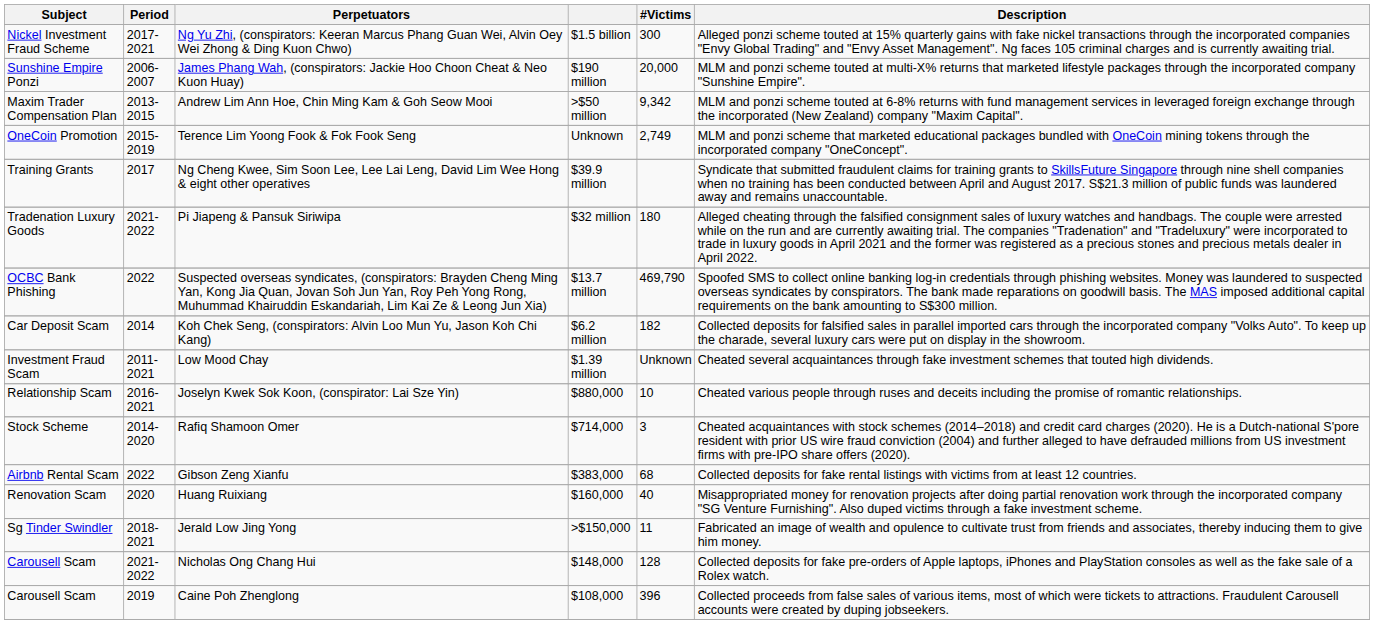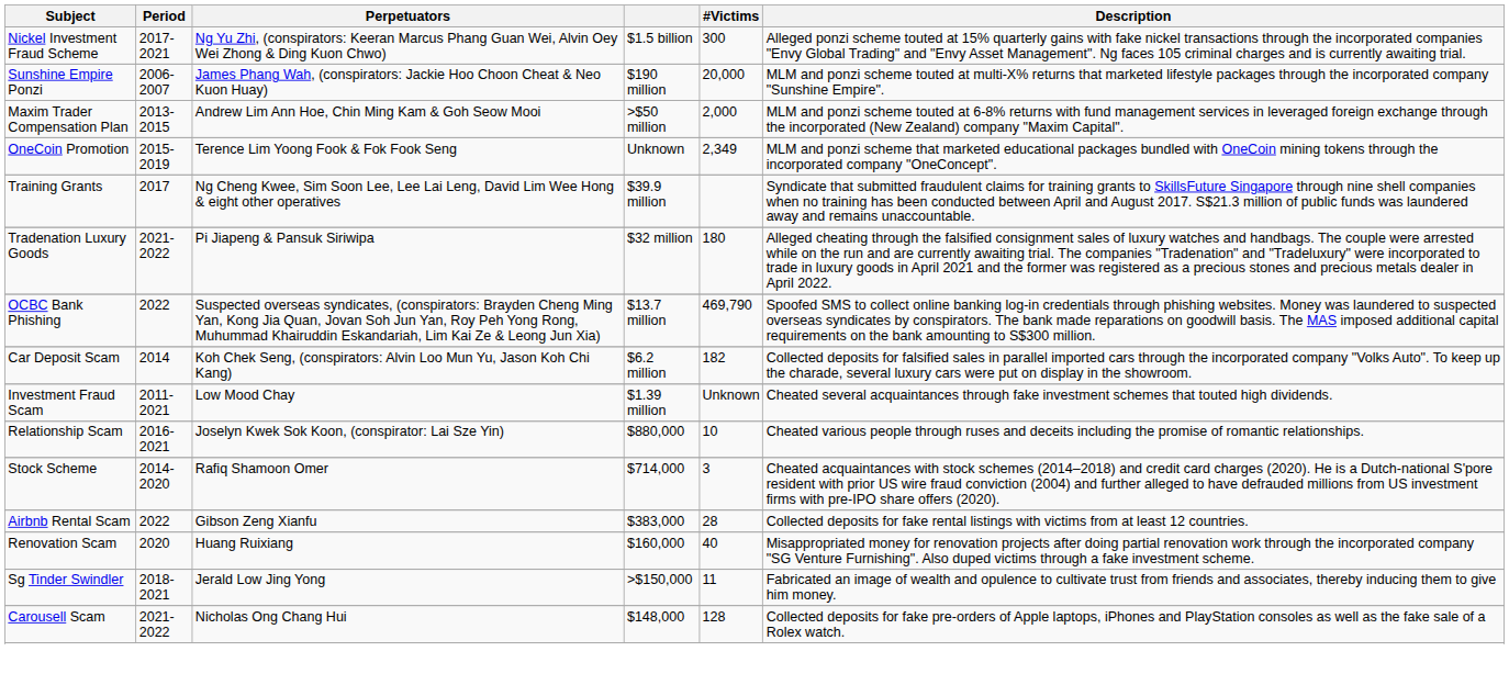 <table class="wikitable" style="font-size:90%">
 <tr>
 <th scope=col>Subject</th>
 <th scope=col>Period</th>
 <th scope=col>Perpetuators</th>
 <th scope=col></th>
 <th scope=col>#Victims</th>
 <th scope=col>Description</th>
 </tr>
 <tr>
 </tr>
 <tr style="vertical-align: top;">
 <td><a href='#'>Nickel</a> Investment Fraud Scheme</td>
 <td>2017-2021</td>
 <td><a href='#'>Ng Yu Zhi</a>, (conspirators: Keeran Marcus Phang Guan Wei, Alvin Oey Wei Zhong & Ding Kuon Chwo)</td>
 <td>$1.5 billion</td>
 <td>300</td>
 <td>Alleged ponzi scheme touted at 15% quarterly gains with fake nickel transactions through the incorporated companies "Envy Global Trading" and "Envy Asset Management". Ng faces 105 criminal charges and is currently awaiting trial.</td>
 </tr>
 <tr>
 </tr>
 <tr style="vertical-align: top;">
 <td><a href='#'>Sunshine Empire</a> Ponzi</td>
 <td>2006-2007</td>
 <td><a href='#'>James Phang Wah</a>, (conspirators: Jackie Hoo Choon Cheat & Neo Kuon Huay)</td>
 <td>$190 million</td>
 <td>20,000</td>
 <td>MLM and ponzi scheme touted at multi-X% returns that marketed lifestyle packages through the incorporated company "Sunshine Empire".</td>
 </tr>
 <tr>
 </tr>
 <tr style="vertical-align: top;">
 <td>Maxim Trader Compensation Plan</td>
 <td>2013-2015</td>
 <td>Andrew Lim Ann Hoe, Chin Ming Kam & Goh Seow Mooi</td>
 <td>>$50 million</td>
-<td>9,342</td>
+<td>2,000</td>
 <td>MLM and ponzi scheme touted at 6-8% returns with fund management services in leveraged foreign exchange through the incorporated (New Zealand) company "Maxim Capital".</td>
 </tr>
 <tr>
 </tr>
 <tr style="vertical-align: top;">
 <td><a href='#'>OneCoin</a> Promotion</td>
 <td>2015-2019</td>
 <td>Terence Lim Yoong Fook & Fok Fook Seng</td>
 <td>Unknown</td>
-<td>2,749</td>
+<td>2,349</td>
 <td>MLM and ponzi scheme that marketed educational packages bundled with <a href='#'>OneCoin</a> mining tokens through the incorporated company "OneConcept".</td>
 </tr>
 <tr>
 </tr>
 <tr style="vertical-align: top;">
 <td>Training Grants</td>
 <td>2017</td>
 <td>Ng Cheng Kwee, Sim Soon Lee, Lee Lai Leng, David Lim Wee Hong & eight other operatives</td>
 <td>$39.9 million</td>
 <td></td>
 <td>Syndicate that submitted fraudulent claims for training grants to <a href='#'>SkillsFuture Singapore</a> through nine shell companies when no training has been conducted between April and August 2017. S$21.3 million of public funds was laundered away and remains unaccountable.</td>
 </tr>
 <tr>
 </tr>
 <tr style="vertical-align: top;">
 <td>Tradenation Luxury Goods</td>
 <td>2021-2022</td>
 <td>Pi Jiapeng & Pansuk Siriwipa</td>
 <td>$32 million</td>
 <td>180</td>
 <td>Alleged cheating through the falsified consignment sales of luxury watches and handbags. The couple were arrested while on the run and are currently awaiting trial. The companies "Tradenation" and "Tradeluxury" were incorporated to trade in luxury goods in April 2021 and the former was registered as a precious stones and precious metals dealer in April 2022.</td>
 </tr>
 <tr>
 </tr>
 <tr style="vertical-align: top;">
 <td><a href='#'>OCBC</a> Bank Phishing</td>
 <td>2022</td>
 <td>Suspected overseas syndicates, (conspirators: Brayden Cheng Ming Yan, Kong Jia Quan, Jovan Soh Jun Yan, Roy Peh Yong Rong, Muhummad Khairuddin Eskandariah, Lim Kai Ze & Leong Jun Xia)</td>
 <td>$13.7 million</td>
 <td>469,790</td>
 <td>Spoofed SMS to collect online banking log-in credentials through phishing websites. Money was laundered to suspected overseas syndicates by conspirators. The bank made reparations on goodwill basis. The <a href='#'>MAS</a> imposed additional capital requirements on the bank amounting to S$300 million.</td>
 </tr>
 <tr>
 </tr>
 <tr style="vertical-align: top;">
 <td>Car Deposit Scam</td>
 <td>2014</td>
 <td>Koh Chek Seng, (conspirators: Alvin Loo Mun Yu, Jason Koh Chi Kang)</td>
 <td>$6.2 million</td>
 <td>182</td>
 <td>Collected deposits for falsified sales in parallel imported cars through the incorporated company "Volks Auto". To keep up the charade, several luxury cars were put on display in the showroom.</td>
 </tr>
 <tr>
 </tr>
 <tr style="vertical-align: top;">
 <td>Investment Fraud Scam</td>
 <td>2011-2021</td>
 <td>Low Mood Chay</td>
 <td>$1.39 million</td>
 <td>Unknown</td>
 <td>Cheated several acquaintances through fake investment schemes that touted high dividends.</td>
 </tr>
 <tr>
 </tr>
 <tr style="vertical-align: top;">
 <td>Relationship Scam</td>
 <td>2016-2021</td>
 <td>Joselyn Kwek Sok Koon, (conspirator: Lai Sze Yin)</td>
 <td>$880,000</td>
 <td>10</td>
 <td>Cheated various people through ruses and deceits including the promise of romantic relationships.</td>
 </tr>
 <tr>
 </tr>
 <tr style="vertical-align: top;">
 <td>Stock Scheme</td>
 <td>2014-2020</td>
 <td>Rafiq Shamoon Omer</td>
 <td>$714,000</td>
 <td>3</td>
 <td>Cheated acquaintances with stock schemes (2014–2018) and credit card charges (2020). He is a Dutch-national S'pore resident with prior US wire fraud conviction (2004) and further alleged to have defrauded millions from US investment firms with pre-IPO share offers (2020).</td>
 </tr>
 <tr>
 </tr>
 <tr style="vertical-align: top;">
 <td><a href='#'>Airbnb</a> Rental Scam</td>
 <td>2022</td>
 <td>Gibson Zeng Xianfu</td>
 <td>$383,000</td>
-<td>68</td>
+<td>28</td>
 <td>Collected deposits for fake rental listings with victims from at least 12 countries.</td>
 </tr>
 <tr>
 </tr>
 <tr style="vertical-align: top;">
 <td>Renovation Scam</td>
 <td>2020</td>
 <td>Huang Ruixiang</td>
 <td>$160,000</td>
 <td>40</td>
 <td>Misappropriated money for renovation projects after doing partial renovation work through the incorporated company "SG Venture Furnishing". Also duped victims through a fake investment scheme.</td>
 </tr>
 <tr>
 </tr>
 <tr style="vertical-align: top;">
 <td>Sg <a href='#'>Tinder Swindler</a></td>
 <td>2018-2021</td>
 <td>Jerald Low Jing Yong</td>
 <td>>$150,000</td>
 <td>11</td>
 <td>Fabricated an image of wealth and opulence to cultivate trust from friends and associates, thereby inducing them to give him money.</td>
 </tr>
 <tr>
 </tr>
 <tr style="vertical-align: top;">
 <td><a href='#'>Carousell</a> Scam</td>
 <td>2021-2022</td>
 <td>Nicholas Ong Chang Hui</td>
 <td>$148,000</td>
 <td>128</td>
 <td>Collected deposits for fake pre-orders of Apple laptops, iPhones and PlayStation consoles as well as the fake sale of a Rolex watch.</td>
 </tr>
 <tr>
 </tr>
-<tr style="vertical-align: top;">
-<td>Carousell Scam</td>
-<td>2019</td>
-<td>Caine Poh Zhenglong</td>
-<td>$108,000</td>
-<td>396</td>
-<td>Collected proceeds from false sales of various items, most of which were tickets to attractions. Fraudulent Carousell accounts were created by duping jobseekers.</td>
-</tr>
 <tr>
 </tr>
 </table>
